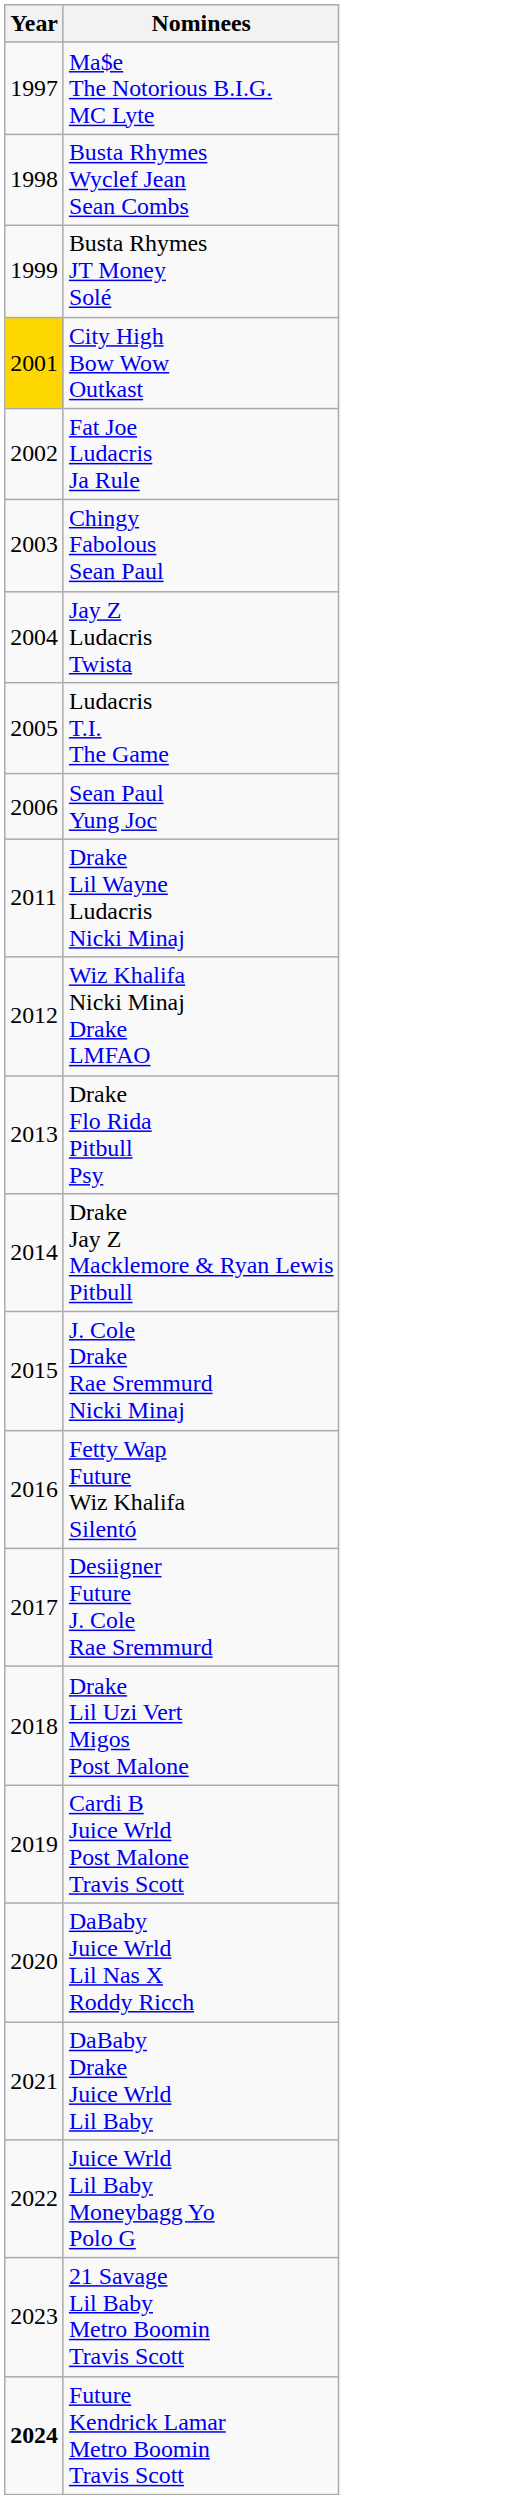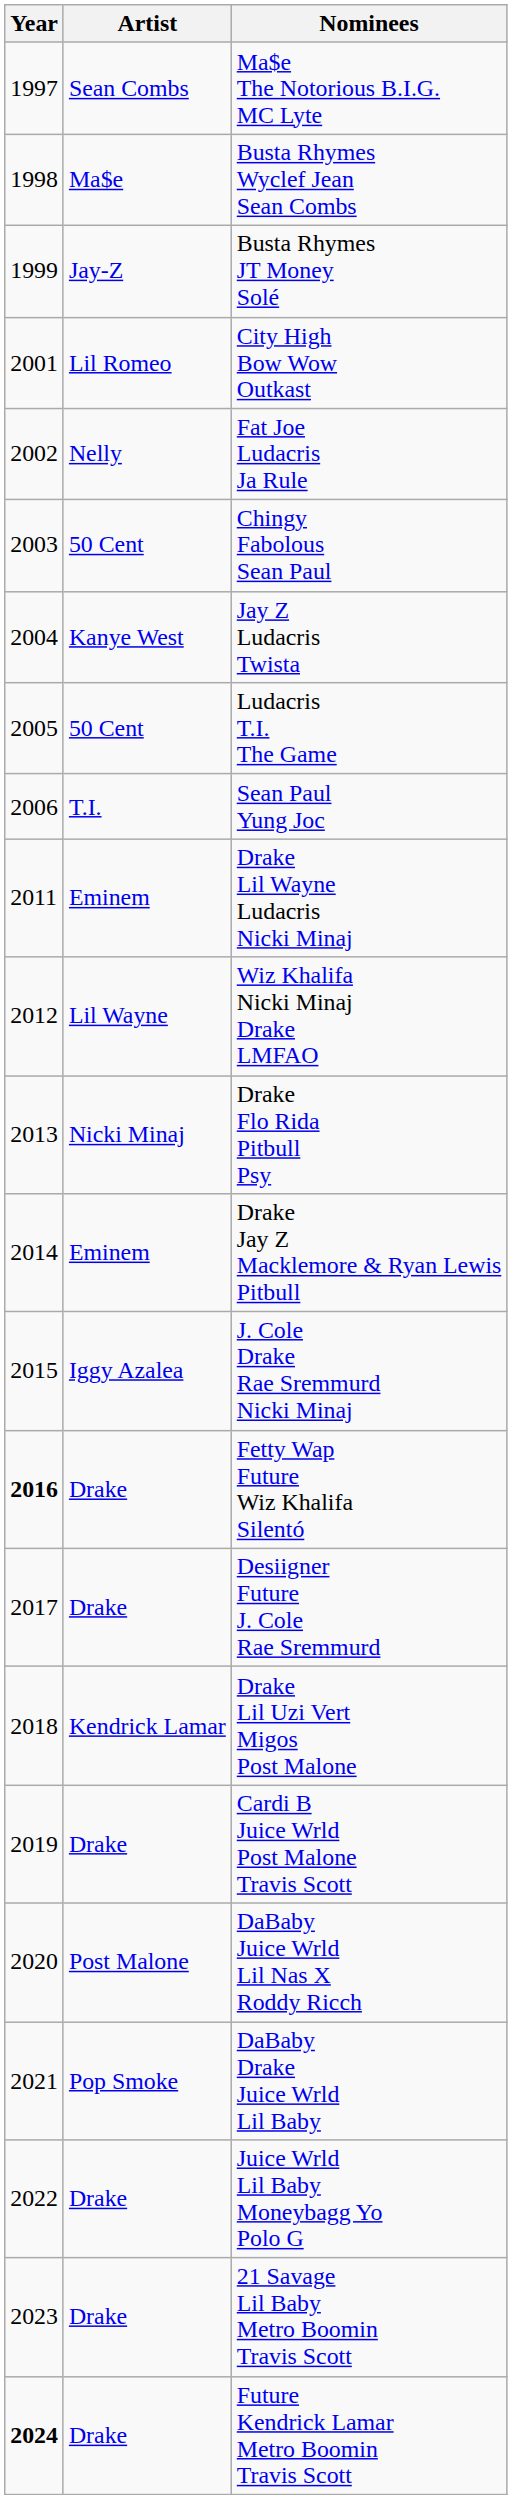 <table class="wikitable">
 <tr>
 <th>Year</th>
+<th>Artist</th>
 <th>Nominees</th>
 </tr>
 <tr>
 <td>1997</td>
+<td><a href='#'>Sean Combs</a></td>
 <td><a href='#'>Ma$e</a><br><a href='#'>The Notorious B.I.G.</a><br><a href='#'>MC Lyte</a></td>
 </tr>
 <tr>
 <td>1998</td>
+<td><a href='#'>Ma$e</a></td>
 <td><a href='#'>Busta Rhymes</a><br><a href='#'>Wyclef Jean</a><br><a href='#'>Sean Combs</a></td>
 </tr>
 <tr>
 <td>1999</td>
+<td><a href='#'>Jay-Z</a></td>
 <td>Busta Rhymes<br><a href='#'>JT Money</a><br><a href='#'>Solé</a></td>
 </tr>
 <tr>
-<td style="background: gold;">2001</td>
+<td>2001</td>
+<td><a href='#'>Lil Romeo</a></td>
 <td><a href='#'>City High</a><br><a href='#'>Bow Wow</a><br><a href='#'>Outkast</a></td>
 </tr>
 <tr>
 <td>2002</td>
+<td><a href='#'>Nelly</a></td>
 <td><a href='#'>Fat Joe</a><br><a href='#'>Ludacris</a><br><a href='#'>Ja Rule</a></td>
 </tr>
 <tr>
 <td>2003</td>
+<td><a href='#'>50 Cent</a></td>
 <td><a href='#'>Chingy</a><br><a href='#'>Fabolous</a><br><a href='#'>Sean Paul</a></td>
 </tr>
 <tr>
 <td>2004</td>
+<td><a href='#'>Kanye West</a></td>
 <td><a href='#'>Jay Z</a><br>Ludacris<br><a href='#'>Twista</a></td>
 </tr>
 <tr>
 <td>2005</td>
+<td><a href='#'>50 Cent</a></td>
 <td>Ludacris<br><a href='#'>T.I.</a><br><a href='#'>The Game</a></td>
 </tr>
 <tr>
 <td>2006</td>
+<td><a href='#'>T.I.</a></td>
 <td><a href='#'>Sean Paul</a><br><a href='#'>Yung Joc</a></td>
 </tr>
 <tr>
 <td>2011</td>
+<td><a href='#'>Eminem</a></td>
 <td><a href='#'>Drake</a><br><a href='#'>Lil Wayne</a><br>Ludacris<br><a href='#'>Nicki Minaj</a></td>
 </tr>
 <tr>
 <td>2012</td>
+<td><a href='#'>Lil Wayne</a></td>
 <td><a href='#'>Wiz Khalifa</a><br>Nicki Minaj<br><a href='#'>Drake</a><br><a href='#'>LMFAO</a></td>
 </tr>
 <tr>
 <td>2013</td>
+<td><a href='#'>Nicki Minaj</a></td>
 <td>Drake<br><a href='#'>Flo Rida</a><br><a href='#'>Pitbull</a><br><a href='#'>Psy</a></td>
 </tr>
 <tr>
 <td>2014</td>
+<td><a href='#'>Eminem</a></td>
 <td>Drake<br>Jay Z<br><a href='#'>Macklemore & Ryan Lewis</a><br><a href='#'>Pitbull</a></td>
 </tr>
 <tr>
 <td>2015</td>
+<td><a href='#'>Iggy Azalea</a></td>
 <td><a href='#'>J. Cole</a><br><a href='#'>Drake</a><br><a href='#'>Rae Sremmurd</a><br><a href='#'>Nicki Minaj</a></td>
 </tr>
 <tr>
-<td>2016</td>
+<td><strong>2016</strong></td>
+<td><a href='#'>Drake</a></td>
 <td><a href='#'>Fetty Wap</a><br><a href='#'>Future</a><br>Wiz Khalifa<br><a href='#'>Silentó</a></td>
 </tr>
 <tr>
 <td>2017</td>
+<td><a href='#'>Drake</a></td>
 <td><a href='#'>Desiigner</a><br><a href='#'>Future</a><br><a href='#'>J. Cole</a><br><a href='#'>Rae Sremmurd</a></td>
 </tr>
 <tr>
 <td>2018</td>
+<td><a href='#'>Kendrick Lamar</a></td>
 <td><a href='#'>Drake</a><br><a href='#'>Lil Uzi Vert</a><br><a href='#'>Migos</a><br><a href='#'>Post Malone</a></td>
 </tr>
 <tr>
 <td>2019</td>
+<td><a href='#'>Drake</a></td>
 <td><a href='#'>Cardi B</a><br><a href='#'>Juice Wrld</a><br><a href='#'>Post Malone</a><br><a href='#'>Travis Scott</a></td>
 </tr>
 <tr>
 <td>2020</td>
+<td><a href='#'>Post Malone</a></td>
 <td><a href='#'>DaBaby</a><br><a href='#'>Juice Wrld</a><br><a href='#'>Lil Nas X</a><br><a href='#'>Roddy Ricch</a></td>
 </tr>
 <tr>
 <td>2021</td>
+<td><a href='#'>Pop Smoke</a></td>
 <td><a href='#'>DaBaby</a><br><a href='#'>Drake</a><br><a href='#'>Juice Wrld</a><br><a href='#'>Lil Baby</a></td>
 </tr>
 <tr>
 <td>2022</td>
+<td><a href='#'>Drake</a></td>
 <td><a href='#'>Juice Wrld</a><br><a href='#'>Lil Baby</a><br><a href='#'>Moneybagg Yo</a><br><a href='#'>Polo G</a></td>
 </tr>
 <tr>
 <td>2023</td>
+<td><a href='#'>Drake</a></td>
 <td><a href='#'>21 Savage</a><br><a href='#'>Lil Baby</a><br><a href='#'>Metro Boomin</a><br><a href='#'>Travis Scott</a></td>
 </tr>
 <tr>
 <td><strong>2024</strong></td>
+<td><a href='#'>Drake</a></td>
 <td><a href='#'>Future</a><br><a href='#'>Kendrick Lamar</a><br><a href='#'>Metro Boomin</a><br><a href='#'>Travis Scott</a></td>
 </tr>
 </table>
